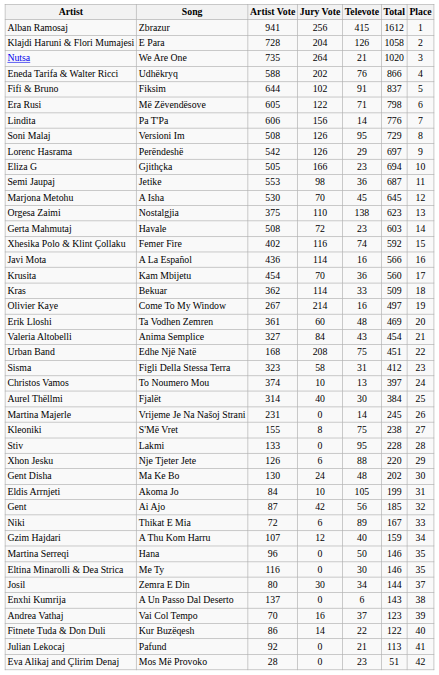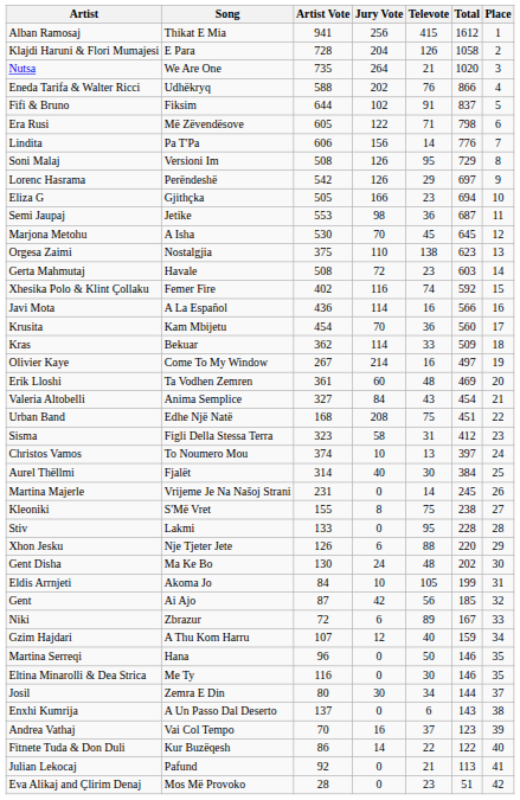 <table class="wikitable sortable" style="margin:1em auto;">
 <tr>
 <th>Artist</th>
 <th>Song</th>
 <th>Artist Vote</th>
 <th>Jury Vote</th>
 <th>Televote</th>
 <th>Total</th>
 <th>Place</th>
 </tr>
 <tr>
 <td>Alban Ramosaj</td>
-<td>Zbrazur</td>
+<td>Thikat E Mia</td>
 <td align="center">941</td>
 <td align="center">256</td>
 <td align="center">415</td>
 <td align="center">1612</td>
 <td align="center">1</td>
 </tr>
 <tr>
 <td>Klajdi Haruni & Flori Mumajesi</td>
 <td>E Para</td>
 <td align="center">728</td>
 <td align="center">204</td>
 <td align="center">126</td>
 <td align="center">1058</td>
 <td align="center">2</td>
 </tr>
 <tr>
 <td><a href='#'>Nutsa</a></td>
 <td>We Are One</td>
 <td align="center">735</td>
 <td align="center">264</td>
 <td align="center">21</td>
 <td align="center">1020</td>
 <td align="center">3</td>
 </tr>
 <tr>
 <td>Eneda Tarifa & Walter Ricci</td>
 <td>Udhëkryq</td>
 <td align="center">588</td>
 <td align="center">202</td>
 <td align="center">76</td>
 <td align="center">866</td>
 <td align="center">4</td>
 </tr>
 <tr>
 <td>Fifi & Bruno</td>
 <td>Fiksim</td>
 <td align="center">644</td>
 <td align="center">102</td>
 <td align="center">91</td>
 <td align="center">837</td>
 <td align="center">5</td>
 </tr>
 <tr>
 <td>Era Rusi</td>
 <td>Më Zëvendësove</td>
 <td align="center">605</td>
 <td align="center">122</td>
 <td align="center">71</td>
 <td align="center">798</td>
 <td align="center">6</td>
 </tr>
 <tr>
 <td>Lindita</td>
 <td>Pa T'Pa</td>
 <td align="center">606</td>
 <td align="center">156</td>
 <td align="center">14</td>
 <td align="center">776</td>
 <td align="center">7</td>
 </tr>
 <tr>
 <td>Soni Malaj</td>
 <td>Versioni Im</td>
 <td align="center">508</td>
 <td align="center">126</td>
 <td align="center">95</td>
 <td align="center">729</td>
 <td align="center">8</td>
 </tr>
 <tr>
 <td>Lorenc Hasrama</td>
 <td>Perëndeshë</td>
 <td align="center">542</td>
 <td align="center">126</td>
 <td align="center">29</td>
 <td align="center">697</td>
 <td align="center">9</td>
 </tr>
 <tr>
 <td>Eliza G</td>
 <td>Gjithçka</td>
 <td align="center">505</td>
 <td align="center">166</td>
 <td align="center">23</td>
 <td align="center">694</td>
 <td align="center">10</td>
 </tr>
 <tr>
 <td>Semi Jaupaj</td>
 <td>Jetike</td>
 <td align="center">553</td>
 <td align="center">98</td>
 <td align="center">36</td>
 <td align="center">687</td>
 <td align="center">11</td>
 </tr>
 <tr>
 <td>Marjona Metohu</td>
 <td>A Isha</td>
 <td align="center">530</td>
 <td align="center">70</td>
 <td align="center">45</td>
 <td align="center">645</td>
 <td align="center">12</td>
 </tr>
 <tr>
 <td>Orgesa Zaimi</td>
 <td>Nostalgjia</td>
 <td align="center">375</td>
 <td align="center">110</td>
 <td align="center">138</td>
 <td align="center">623</td>
 <td align="center">13</td>
 </tr>
 <tr>
 <td>Gerta Mahmutaj</td>
 <td>Havale</td>
 <td align="center">508</td>
 <td align="center">72</td>
 <td align="center">23</td>
 <td align="center">603</td>
 <td align="center">14</td>
 </tr>
 <tr>
 <td>Xhesika Polo & Klint Çollaku</td>
 <td>Femer Fire</td>
 <td align="center">402</td>
 <td align="center">116</td>
 <td align="center">74</td>
 <td align="center">592</td>
 <td align="center">15</td>
 </tr>
 <tr>
 <td>Javi Mota</td>
 <td>A La Español</td>
 <td align="center">436</td>
 <td align="center">114</td>
 <td align="center">16</td>
 <td align="center">566</td>
 <td align="center">16</td>
 </tr>
 <tr>
 <td>Krusita</td>
 <td>Kam Mbijetu</td>
 <td align="center">454</td>
 <td align="center">70</td>
 <td align="center">36</td>
 <td align="center">560</td>
 <td align="center">17</td>
 </tr>
 <tr>
 <td>Kras</td>
 <td>Bekuar</td>
 <td align="center">362</td>
 <td align="center">114</td>
 <td align="center">33</td>
 <td align="center">509</td>
 <td align="center">18</td>
 </tr>
 <tr>
 <td>Olivier Kaye</td>
 <td>Come To My Window</td>
 <td align="center">267</td>
 <td align="center">214</td>
 <td align="center">16</td>
 <td align="center">497</td>
 <td align="center">19</td>
 </tr>
 <tr>
 <td>Erik Lloshi</td>
 <td>Ta Vodhen Zemren</td>
 <td align="center">361</td>
 <td align="center">60</td>
 <td align="center">48</td>
 <td align="center">469</td>
 <td align="center">20</td>
 </tr>
 <tr>
 <td>Valeria Altobelli</td>
 <td>Anima Semplice</td>
 <td align="center">327</td>
 <td align="center">84</td>
 <td align="center">43</td>
 <td align="center">454</td>
 <td align="center">21</td>
 </tr>
 <tr>
 <td>Urban Band</td>
 <td>Edhe Një Natë</td>
 <td align="center">168</td>
 <td align="center">208</td>
 <td align="center">75</td>
 <td align="center">451</td>
 <td align="center">22</td>
 </tr>
 <tr>
 <td>Sisma</td>
 <td>Figli Della Stessa Terra</td>
 <td align="center">323</td>
 <td align="center">58</td>
 <td align="center">31</td>
 <td align="center">412</td>
 <td align="center">23</td>
 </tr>
 <tr>
 <td>Christos Vamos</td>
 <td>To Noumero Mou</td>
 <td align="center">374</td>
 <td align="center">10</td>
 <td align="center">13</td>
 <td align="center">397</td>
 <td align="center">24</td>
 </tr>
 <tr>
 <td>Aurel Thëllmi</td>
 <td>Fjalët</td>
 <td align="center">314</td>
 <td align="center">40</td>
 <td align="center">30</td>
 <td align="center">384</td>
 <td align="center">25</td>
 </tr>
 <tr>
 <td>Martina Majerle</td>
 <td>Vrijeme Je Na Našoj Strani</td>
 <td align="center">231</td>
 <td align="center">0</td>
 <td align="center">14</td>
 <td align="center">245</td>
 <td align="center">26</td>
 </tr>
 <tr>
 <td>Kleoniki</td>
 <td>S'Më Vret</td>
 <td align="center">155</td>
 <td align="center">8</td>
 <td align="center">75</td>
 <td align="center">238</td>
 <td align="center">27</td>
 </tr>
 <tr>
 <td>Stiv</td>
 <td>Lakmi</td>
 <td align="center">133</td>
 <td align="center">0</td>
 <td align="center">95</td>
 <td align="center">228</td>
 <td align="center">28</td>
 </tr>
 <tr>
 <td>Xhon Jesku</td>
 <td>Nje Tjeter Jete</td>
 <td align="center">126</td>
 <td align="center">6</td>
 <td align="center">88</td>
 <td align="center">220</td>
 <td align="center">29</td>
 </tr>
 <tr>
 <td>Gent Disha</td>
 <td>Ma Ke Bo</td>
 <td align="center">130</td>
 <td align="center">24</td>
 <td align="center">48</td>
 <td align="center">202</td>
 <td align="center">30</td>
 </tr>
 <tr>
 <td>Eldis Arrnjeti</td>
 <td>Akoma Jo</td>
 <td align="center">84</td>
 <td align="center">10</td>
 <td align="center">105</td>
 <td align="center">199</td>
 <td align="center">31</td>
 </tr>
 <tr>
 <td>Gent</td>
 <td>Ai Ajo</td>
 <td align="center">87</td>
 <td align="center">42</td>
 <td align="center">56</td>
 <td align="center">185</td>
 <td align="center">32</td>
 </tr>
 <tr>
 <td>Niki</td>
-<td>Thikat E Mia</td>
+<td>Zbrazur</td>
 <td align="center">72</td>
 <td align="center">6</td>
 <td align="center">89</td>
 <td align="center">167</td>
 <td align="center">33</td>
 </tr>
 <tr>
 <td>Gzim Hajdari</td>
 <td>A Thu Kom Harru</td>
 <td align="center">107</td>
 <td align="center">12</td>
 <td align="center">40</td>
 <td align="center">159</td>
 <td align="center">34</td>
 </tr>
 <tr>
 <td>Martina Serreqi</td>
 <td>Hana</td>
 <td align="center">96</td>
 <td align="center">0</td>
 <td align="center">50</td>
 <td align="center">146</td>
 <td align="center">35</td>
 </tr>
 <tr>
 <td>Eltina Minarolli & Dea Strica</td>
 <td>Me Ty</td>
 <td align="center">116</td>
 <td align="center">0</td>
 <td align="center">30</td>
 <td align="center">146</td>
 <td align="center">35</td>
 </tr>
 <tr>
 <td>Josil</td>
 <td>Zemra E Din</td>
 <td align="center">80</td>
 <td align="center">30</td>
 <td align="center">34</td>
 <td align="center">144</td>
 <td align="center">37</td>
 </tr>
 <tr>
 <td>Enxhi Kumrija</td>
 <td>A Un Passo Dal Deserto</td>
 <td align="center">137</td>
 <td align="center">0</td>
 <td align="center">6</td>
 <td align="center">143</td>
 <td align="center">38</td>
 </tr>
 <tr>
 <td>Andrea Vathaj</td>
 <td>Vai Col Tempo</td>
 <td align="center">70</td>
 <td align="center">16</td>
 <td align="center">37</td>
 <td align="center">123</td>
 <td align="center">39</td>
 </tr>
 <tr>
 <td>Fitnete Tuda & Don Duli</td>
 <td>Kur Buzëqesh</td>
 <td align="center">86</td>
 <td align="center">14</td>
 <td align="center">22</td>
 <td align="center">122</td>
 <td align="center">40</td>
 </tr>
 <tr>
 <td>Julian Lekocaj</td>
 <td>Pafund</td>
 <td align="center">92</td>
 <td align="center">0</td>
 <td align="center">21</td>
 <td align="center">113</td>
 <td align="center">41</td>
 </tr>
 <tr>
 <td>Eva Alikaj and Çlirim Denaj</td>
 <td>Mos Më Provoko</td>
 <td align="center">28</td>
 <td align="center">0</td>
 <td align="center">23</td>
 <td align="center">51</td>
 <td align="center">42</td>
 </tr>
 </table>
